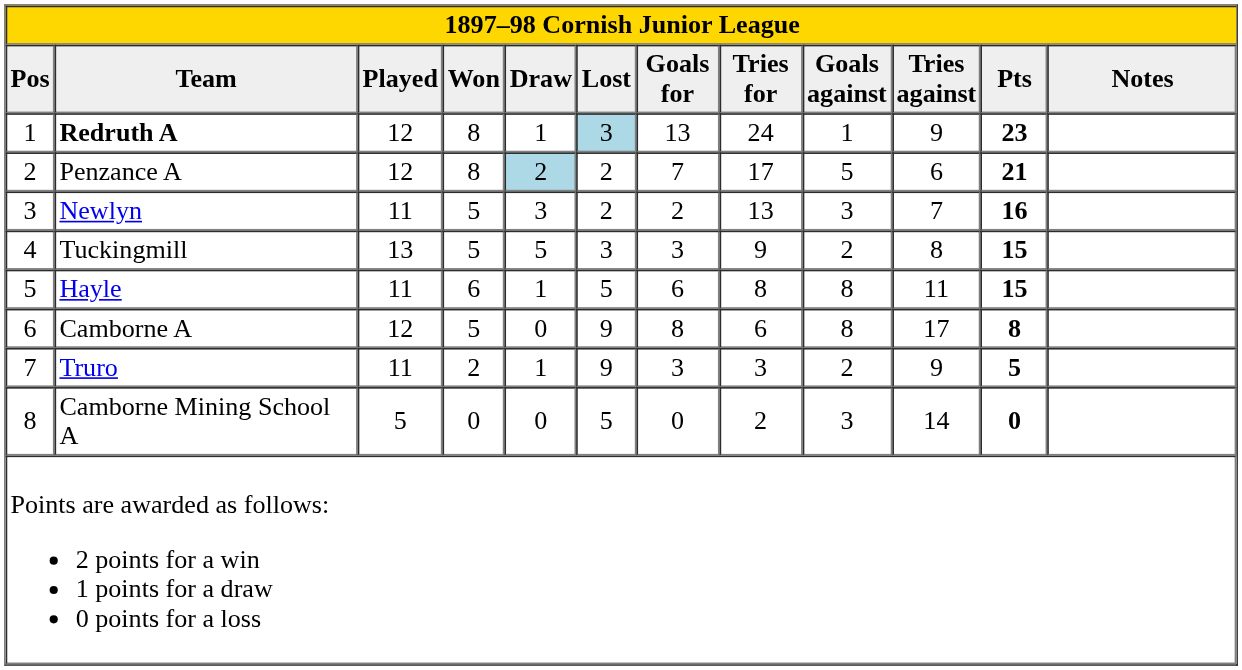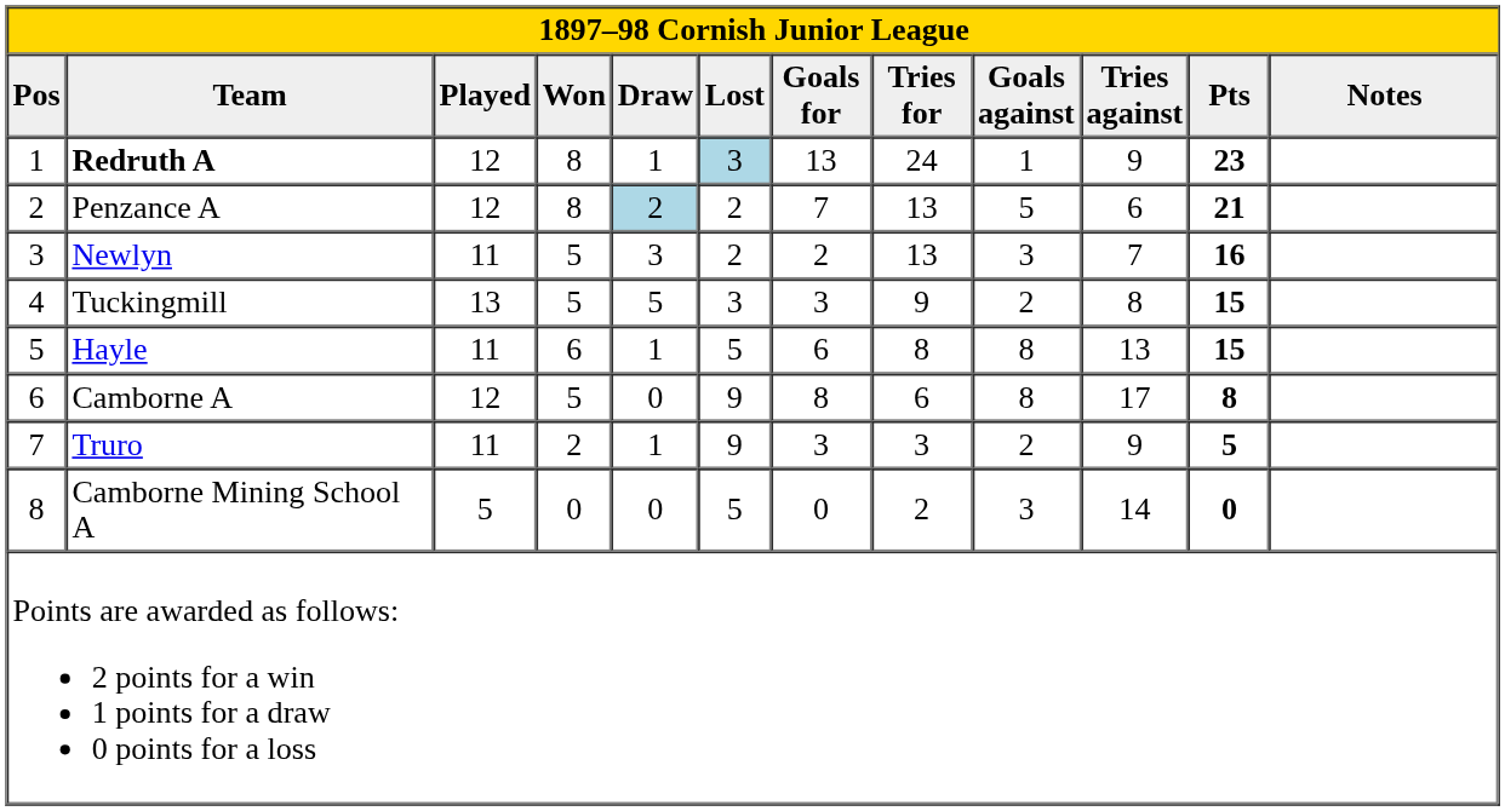 <table border="1" cellpadding="2" cellspacing="0">
 <tr bgcolor="gold">
 <th colspan=13 style="border-right:0px;";>1897–98 Cornish Junior League</th>
 </tr>
 <tr bgcolor="#efefef">
 <th width="20">Pos</th>
 <th width="180">Team</th>
 <th width="25">Played</th>
 <th width="25">Won</th>
 <th width="25">Draw</th>
 <th width="25">Lost</th>
 <th width="45">Goals for</th>
 <th width="45">Tries for</th>
 <th width="35">Goals against</th>
 <th width="35">Tries against</th>
 <th width="35">Pts</th>
 <th width="110">Notes</th>
 </tr>
 <tr align=center>
 <td>1</td>
 <td align=left><strong>Redruth A</strong></td>
 <td>12</td>
 <td>8</td>
 <td>1</td>
 <td style="background: lightblue;">3</td>
 <td>13</td>
 <td>24</td>
 <td>1</td>
 <td>9</td>
 <td><strong>23</strong></td>
 <td align=left></td>
 </tr>
 <tr align=center>
 <td>2</td>
 <td align=left>Penzance A</td>
 <td>12</td>
 <td>8</td>
 <td style="background: lightblue;">2</td>
 <td>2</td>
 <td>7</td>
-<td>17</td>
+<td>13</td>
 <td>5</td>
 <td>6</td>
 <td><strong>21</strong></td>
 <td align=left></td>
 </tr>
 <tr align=center>
 <td>3</td>
 <td align=left><a href='#'>Newlyn</a></td>
 <td>11</td>
 <td>5</td>
 <td>3</td>
 <td>2</td>
 <td>2</td>
 <td>13</td>
 <td>3</td>
 <td>7</td>
 <td><strong>16</strong></td>
 <td align=left></td>
 </tr>
 <tr align=center>
 <td>4</td>
 <td align=left>Tuckingmill</td>
 <td>13</td>
 <td>5</td>
 <td>5</td>
 <td>3</td>
 <td>3</td>
 <td>9</td>
 <td>2</td>
 <td>8</td>
 <td><strong>15</strong></td>
 <td></td>
 </tr>
 <tr align=center>
 <td>5</td>
 <td align=left><a href='#'>Hayle</a></td>
 <td>11</td>
 <td>6</td>
 <td>1</td>
 <td>5</td>
 <td>6</td>
 <td>8</td>
 <td>8</td>
-<td>11</td>
+<td>13</td>
 <td><strong>15</strong></td>
 <td></td>
 </tr>
 <tr align=center>
 <td>6</td>
 <td align=left>Camborne A</td>
 <td>12</td>
 <td>5</td>
 <td>0</td>
 <td>9</td>
 <td>8</td>
 <td>6</td>
 <td>8</td>
 <td>17</td>
 <td><strong>8</strong></td>
 <td></td>
 </tr>
 <tr align=center>
 <td>7</td>
 <td align=left><a href='#'>Truro</a></td>
 <td>11</td>
 <td>2</td>
 <td>1</td>
 <td>9</td>
 <td>3</td>
 <td>3</td>
 <td>2</td>
 <td>9</td>
 <td><strong>5</strong></td>
 <td></td>
 </tr>
 <tr align=center>
 <td>8</td>
 <td align=left>Camborne Mining School A</td>
 <td>5</td>
 <td>0</td>
 <td>0</td>
 <td>5</td>
 <td>0</td>
 <td>2</td>
 <td>3</td>
 <td>14</td>
 <td><strong>0</strong></td>
 <td align=left></td>
 </tr>
 <tr>
 </tr>
 <tr bgcolor=#ffffff>
 <td colspan="13"><br>Points are awarded as follows:<ul><li>2 points for a win</li><li>1 points for a draw</li><li>0 points for a loss</li></ul></td>
 </tr>
 </table>
